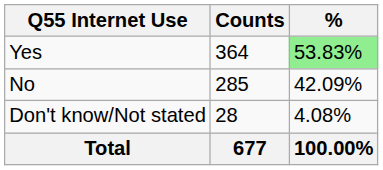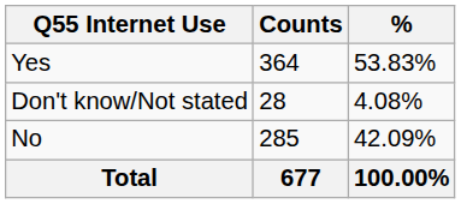 <table class="wikitable sortable">
 <tr>
 <th>Q55 Internet Use</th>
 <th>Counts</th>
 <th>%</th>
 </tr>
 <tr>
 <td>Yes</td>
 <td>364</td>
-<td style="background: lightgreen;">53.83%</td>
+<td>53.83%</td>
+</tr>
+<tr>
+<td>Don't know/Not stated</td>
+<td>28</td>
+<td>4.08%</td>
 </tr>
 <tr>
 <td>No</td>
 <td>285</td>
 <td>42.09%</td>
 </tr>
 <tr>
-<td>Don't know/Not stated</td>
-<td>28</td>
-<td>4.08%</td>
-</tr>
-<tr>
 <th>Total</th>
 <th>677</th>
 <th>100.00%</th>
 </tr>
 </table>
